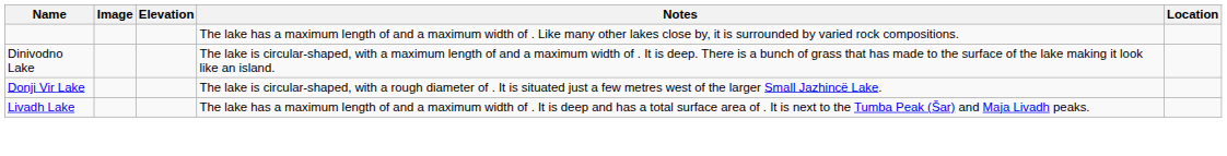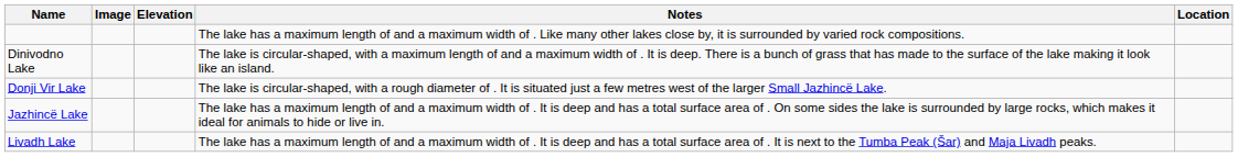 <table class="wikitable">
 <tr>
 <th>Name</th>
 <th>Image</th>
 <th>Elevation</th>
 <th>Notes</th>
 <th>Location</th>
 </tr>
 <tr>
 <td></td>
 <td></td>
 <td></td>
 <td>The lake has a maximum length of  and a maximum width of . Like many other lakes close by, it is surrounded by varied rock compositions.</td>
 <td></td>
 </tr>
 <tr>
 <td>Dinivodno Lake</td>
 <td></td>
 <td></td>
 <td>The lake is circular-shaped, with a maximum length of  and a maximum width of . It is  deep. There is a bunch of grass that has made to the surface of the lake making it look like an island.</td>
 <td></td>
 </tr>
 <tr>
 <td><a href='#'>Donji Vir Lake</a></td>
 <td></td>
 <td></td>
 <td>The lake is circular-shaped, with a rough diameter of . It is situated just a few metres west of the larger <a href='#'>Small Jazhincë Lake</a>.</td>
 <td></td>
 </tr>
 <tr>
+<td><a href='#'>Jazhincë Lake</a></td>
+<td></td>
+<td></td>
+<td>The lake has a maximum length of  and a maximum width of . It is  deep and has a total surface area of . On some sides the lake is surrounded by large rocks, which makes it ideal for animals to hide or live in.</td>
+<td></td>
+</tr>
+<tr>
 <td><a href='#'>Livadh Lake</a></td>
 <td></td>
 <td></td>
 <td>The lake has a maximum length of  and a maximum width of . It is  deep and has a total surface area of . It is next to the <a href='#'>Tumba Peak (Šar)</a> and <a href='#'>Maja Livadh</a> peaks.</td>
 <td></td>
 </tr>
 </table>
